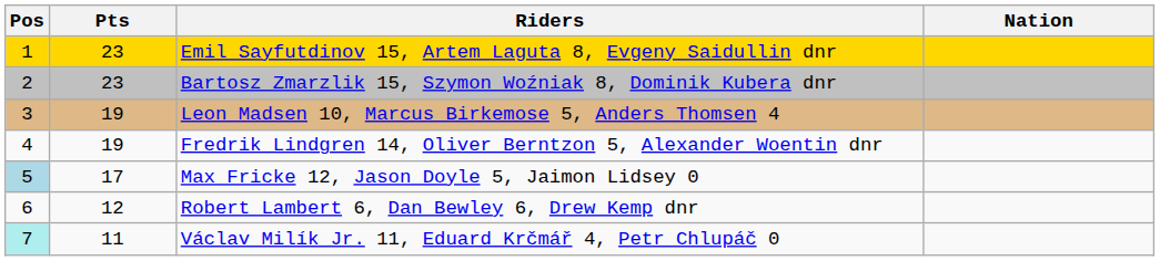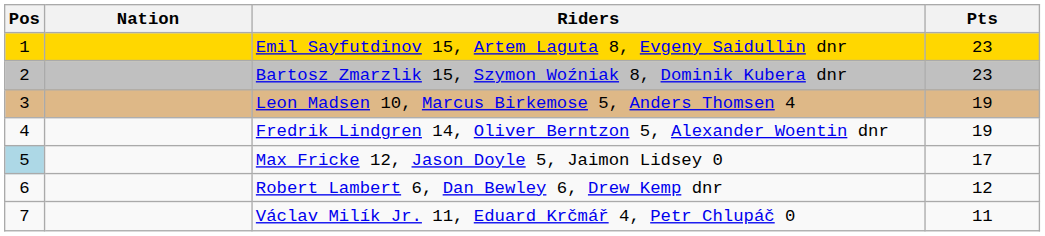 <table class="wikitable" style="font-size: 100%">
 <tr>
 <th width=20>Pos</th>
+<th width=150>Nation</th>
+<th width=500>Riders</th>
 <th width=80>Pts</th>
-<th width=500>Riders</th>
-<th width=150>Nation</th>
 </tr>
 <tr align=center style="background-color: gold;">
 <td>1</td>
+<td align="left"></td>
+<td align="left"><a href='#'>Emil Sayfutdinov</a> 15, <a href='#'>Artem Laguta</a> 8, <a href='#'>Evgeny Saidullin</a> dnr</td>
 <td>23</td>
-<td align="left"><a href='#'>Emil Sayfutdinov</a> 15, <a href='#'>Artem Laguta</a> 8, <a href='#'>Evgeny Saidullin</a> dnr</td>
-<td align="left"></td>
 </tr>
 <tr align=center style="background-color: silver;">
 <td>2</td>
+<td align="left"></td>
+<td align="left"><a href='#'>Bartosz Zmarzlik</a> 15, <a href='#'>Szymon Woźniak</a> 8, <a href='#'>Dominik Kubera</a> dnr</td>
 <td>23</td>
-<td align="left"><a href='#'>Bartosz Zmarzlik</a> 15, <a href='#'>Szymon Woźniak</a> 8, <a href='#'>Dominik Kubera</a> dnr</td>
-<td align="left"></td>
 </tr>
 <tr align=center style="background-color: #DEB887;">
 <td>3</td>
+<td align="left"></td>
+<td align="left"><a href='#'>Leon Madsen</a> 10, <a href='#'>Marcus Birkemose</a> 5, <a href='#'>Anders Thomsen</a> 4</td>
 <td>19</td>
-<td align="left"><a href='#'>Leon Madsen</a> 10, <a href='#'>Marcus Birkemose</a> 5, <a href='#'>Anders Thomsen</a> 4</td>
-<td align="left"></td>
 </tr>
 <tr align=center>
 <td>4</td>
+<td align="left"></td>
+<td align="left"><a href='#'>Fredrik Lindgren</a> 14, <a href='#'>Oliver Berntzon</a> 5, <a href='#'>Alexander Woentin</a> dnr</td>
 <td>19</td>
-<td align="left"><a href='#'>Fredrik Lindgren</a> 14, <a href='#'>Oliver Berntzon</a> 5, <a href='#'>Alexander Woentin</a> dnr</td>
-<td align="left"></td>
 </tr>
 <tr align=center>
 <td style="background: lightblue;">5</td>
+<td align="left"></td>
+<td align="left"><a href='#'>Max Fricke</a> 12, <a href='#'>Jason Doyle</a> 5, Jaimon Lidsey 0</td>
 <td>17</td>
-<td align="left"><a href='#'>Max Fricke</a> 12, <a href='#'>Jason Doyle</a> 5, Jaimon Lidsey 0</td>
-<td align="left"></td>
 </tr>
 <tr align=center>
 <td>6</td>
+<td align="left"></td>
+<td align="left"><a href='#'>Robert Lambert</a> 6, <a href='#'>Dan Bewley</a> 6, <a href='#'>Drew Kemp</a> dnr</td>
 <td>12</td>
-<td align="left"><a href='#'>Robert Lambert</a> 6, <a href='#'>Dan Bewley</a> 6, <a href='#'>Drew Kemp</a> dnr</td>
-<td align="left"></td>
 </tr>
 <tr align=center>
-<td style="background: paleturquoise;">7</td>
+<td>7</td>
+<td align="left"></td>
+<td align="left"><a href='#'>Václav Milík Jr.</a> 11, <a href='#'>Eduard Krčmář</a> 4, <a href='#'>Petr Chlupáč</a> 0</td>
 <td>11</td>
-<td align="left"><a href='#'>Václav Milík Jr.</a> 11, <a href='#'>Eduard Krčmář</a> 4, <a href='#'>Petr Chlupáč</a> 0</td>
-<td align="left"></td>
 </tr>
 </table>
